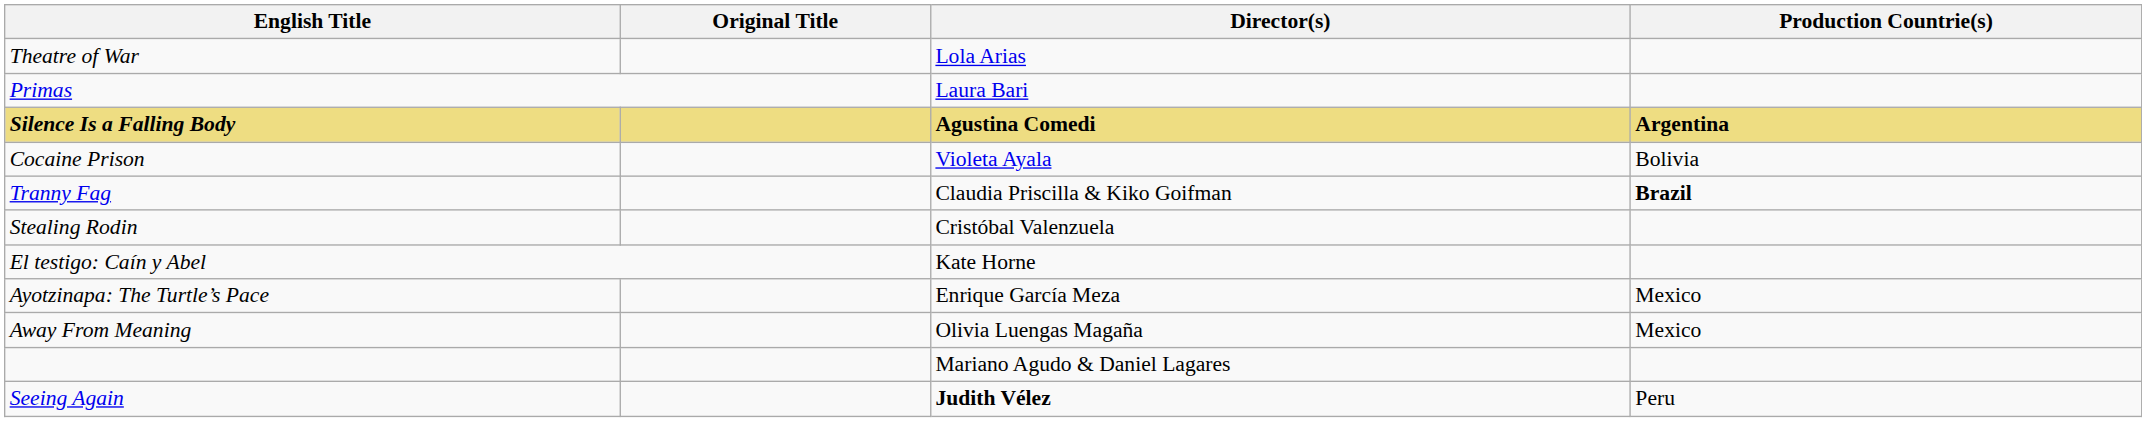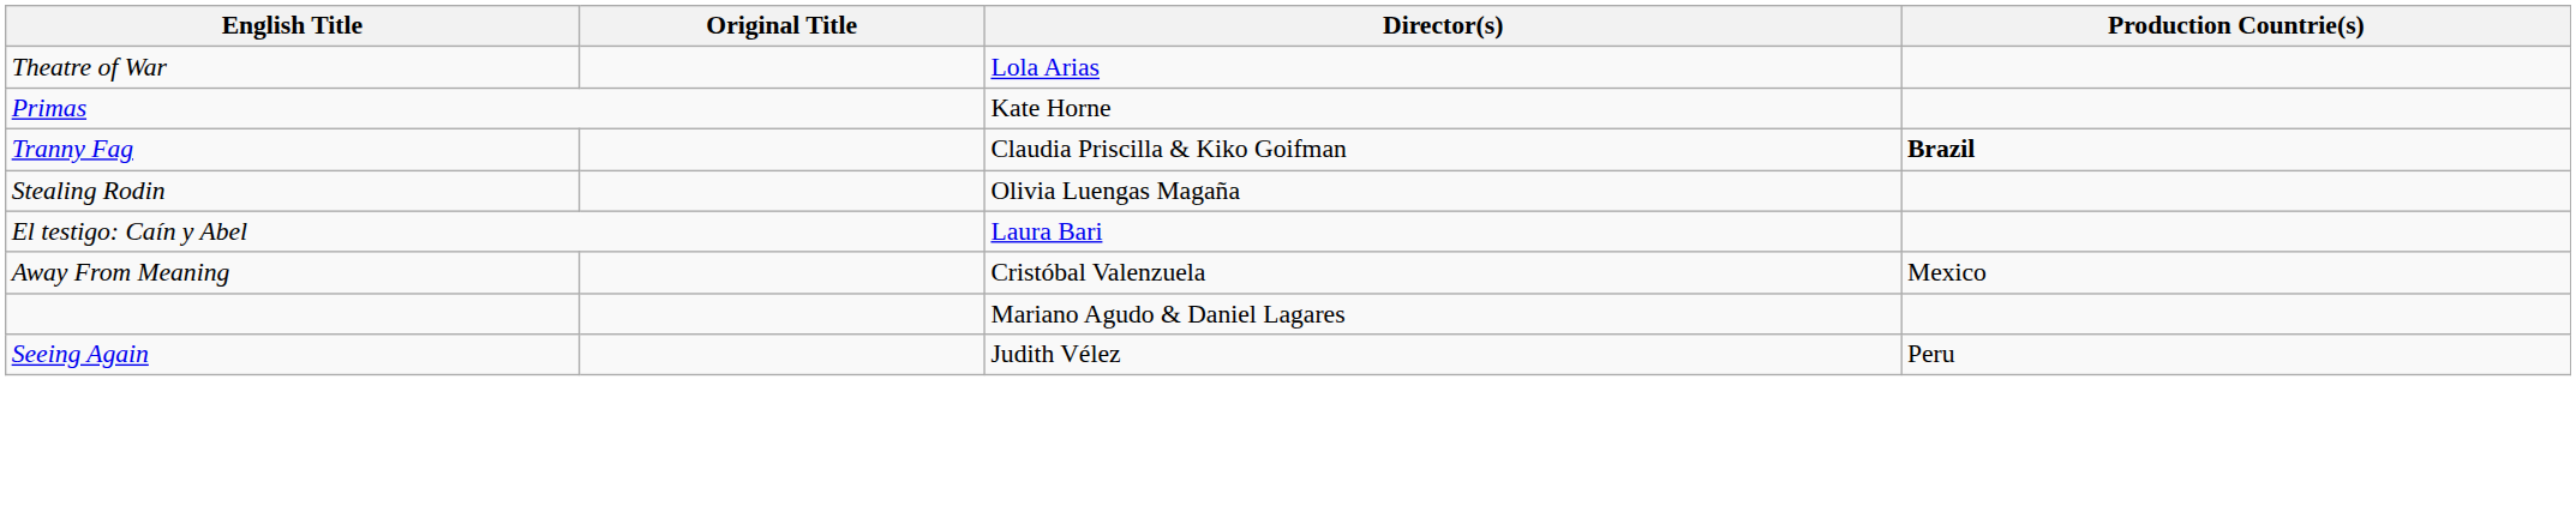 <table class="sortable wikitable" style="width:100%; margin-bottom:4px" cellpadding="5">
 <tr>
 <th scope="col">English Title</th>
 <th scope="col">Original Title</th>
 <th scope="col">Director(s)</th>
 <th scope="col">Production Countrie(s)</th>
 </tr>
 <tr>
 <td><em>Theatre of War</em></td>
 <td></td>
 <td><a href='#'>Lola Arias</a></td>
 <td></td>
 </tr>
 <tr>
 <td colspan = "2"><em><a href='#'>Primas</a></em></td>
-<td><a href='#'>Laura Bari</a></td>
+<td>Kate Horne</td>
 <td></td>
-</tr>
-<tr style="background:#EEDD82">
-<td><strong><em>Silence Is a Falling Body</em></strong></td>
-<td><strong></strong></td>
-<td><strong>Agustina Comedi</strong></td>
-<td><strong>Argentina</strong></td>
-</tr>
-<tr>
-<td><em>Cocaine Prison</em></td>
-<td></td>
-<td><a href='#'>Violeta Ayala</a></td>
-<td>Bolivia</td>
 </tr>
 <tr>
 <td><em><a href='#'>Tranny Fag</a></em></td>
 <td></td>
 <td>Claudia Priscilla & Kiko Goifman</td>
 <td><strong>Brazil</strong></td>
 </tr>
 <tr>
 <td><em>Stealing Rodin</em></td>
 <td></td>
-<td>Cristóbal Valenzuela</td>
+<td>Olivia Luengas Magaña</td>
 <td></td>
 </tr>
 <tr>
 <td colspan = "2"><em>El testigo: Caín y Abel</em></td>
-<td>Kate Horne</td>
+<td><a href='#'>Laura Bari</a></td>
 <td></td>
-</tr>
-<tr>
-<td><em>Ayotzinapa: The Turtle’s Pace</em></td>
-<td></td>
-<td>Enrique García Meza</td>
-<td>Mexico</td>
 </tr>
 <tr>
 <td><em>Away From Meaning</em></td>
 <td></td>
-<td>Olivia Luengas Magaña</td>
+<td>Cristóbal Valenzuela</td>
 <td>Mexico</td>
 </tr>
 <tr>
 <td></td>
 <td></td>
 <td>Mariano Agudo & Daniel Lagares</td>
 <td></td>
 </tr>
 <tr>
 <td><em><a href='#'>Seeing Again</a></em></td>
 <td></td>
-<td><strong>Judith Vélez</strong></td>
+<td>Judith Vélez</td>
 <td>Peru</td>
 </tr>
 </table>
